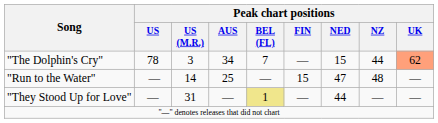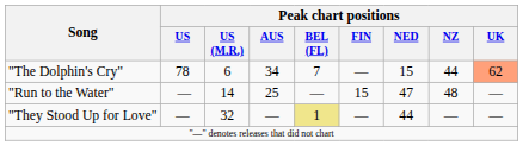 <table class="wikitable" style="text-align:center;">
 <tr>
 <th rowspan="2">Song</th>
 <th colspan="8">Peak chart positions</th>
 </tr>
 <tr style="font-size:smaller;">
 <th width="45" valign="top"><a href='#'>US</a></th>
 <th width="45" valign="top"><a href='#'>US (M.R.)</a></th>
 <th width="45" valign="top"><a href='#'>AUS</a></th>
 <th width="45" valign="top"><a href='#'>BEL (FL)</a></th>
 <th width="45" valign="top"><a href='#'>FIN</a></th>
 <th width="45" valign="top"><a href='#'>NED</a></th>
 <th width="45" valign="top"><a href='#'>NZ</a></th>
 <th width="45" valign="top"><a href='#'>UK</a></th>
 </tr>
 <tr>
 <td align="left">"The Dolphin's Cry"</td>
 <td>78</td>
-<td>3</td>
+<td>6</td>
 <td>34</td>
 <td>7</td>
 <td>—</td>
 <td>15</td>
 <td>44</td>
 <td style="background: lightsalmon;">62</td>
 </tr>
 <tr>
 <td align="left">"Run to the Water"</td>
 <td> —</td>
 <td>14</td>
 <td>25</td>
 <td>—</td>
 <td>15</td>
 <td>47</td>
 <td>48</td>
 <td>—</td>
 </tr>
 <tr>
 <td align="left">"They Stood Up for Love"</td>
 <td>—</td>
-<td>31</td>
+<td>32</td>
 <td>—</td>
 <td style="background: khaki;">1</td>
 <td>—</td>
 <td>44</td>
 <td>—</td>
 <td>—</td>
 </tr>
 <tr>
 <td colspan="10" style="font-size:8pt">"—" denotes releases that did not chart</td>
 </tr>
 </table>
